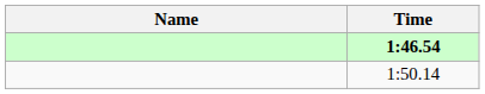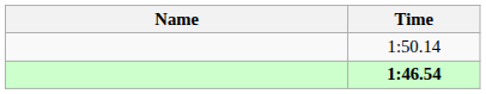 <table class="wikitable" style="text-align:center;">
 <tr>
 <th style="width:19em">Name</th>
 <th style="width:7em">Time</th>
 </tr>
+<tr>
+<td align=left></td>
+<td>1:50.14</td>
+</tr>
 <tr bgcolor=ccffcc>
 <td align=left><strong></strong></td>
 <td><strong>1:46.54</strong></td>
 </tr>
-<tr>
-<td align=left></td>
-<td>1:50.14</td>
-</tr>
 </table>
